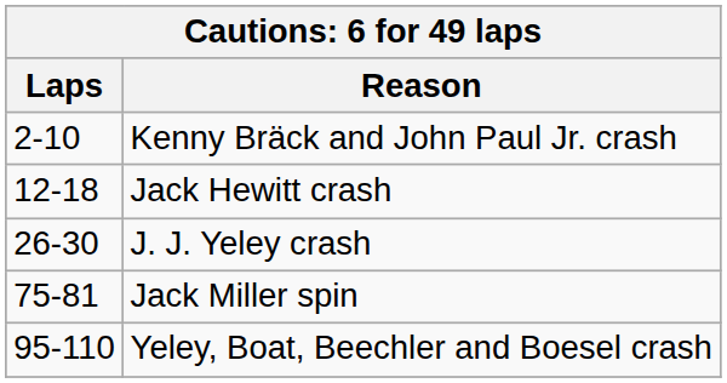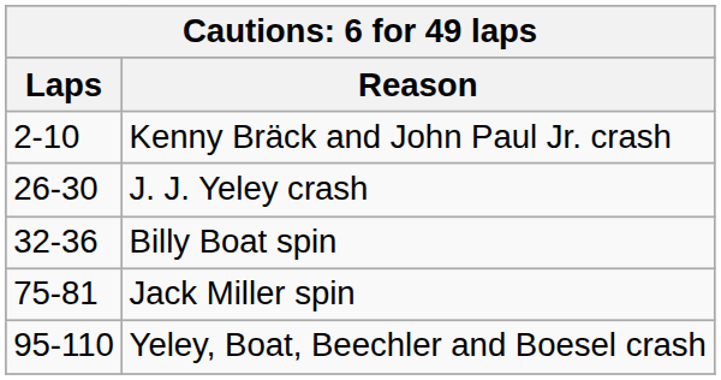 <table class="wikitable">
 <tr>
 <th colspan=2>Cautions: 6 for 49 laps</th>
 </tr>
 <tr>
 <th>Laps</th>
 <th>Reason</th>
 </tr>
 <tr>
 <td>2-10</td>
 <td>Kenny Bräck and John Paul Jr. crash</td>
 </tr>
 <tr>
-<td>12-18</td>
-<td>Jack Hewitt crash</td>
+<td>26-30</td>
+<td>J. J. Yeley crash</td>
 </tr>
 <tr>
-<td>26-30</td>
-<td>J. J. Yeley crash</td>
+<td>32-36</td>
+<td>Billy Boat spin</td>
 </tr>
 <tr>
 <td>75-81</td>
 <td>Jack Miller spin</td>
 </tr>
 <tr>
 <td>95-110</td>
 <td>Yeley, Boat, Beechler and Boesel crash</td>
 </tr>
 </table>
